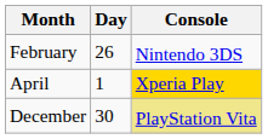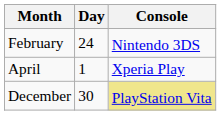 <table class="wikitable">
 <tr>
 <th>Month</th>
 <th>Day</th>
 <th>Console</th>
 </tr>
 <tr>
 <td>February</td>
-<td>26</td>
+<td>24</td>
 <td><a href='#'>Nintendo 3DS</a><sup></sup></td>
 </tr>
 <tr>
 <td>April</td>
 <td>1</td>
-<td style="background: gold;"><a href='#'>Xperia Play</a></td>
+<td><a href='#'>Xperia Play</a></td>
 </tr>
 <tr>
 <td>December</td>
 <td>30</td>
 <td style="background: khaki;"><a href='#'>PlayStation Vita</a><sup></sup></td>
 </tr>
 </table>
